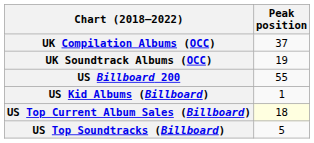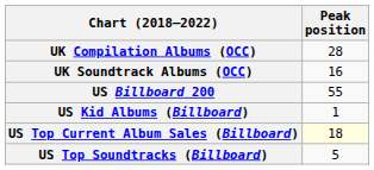 <table class="wikitable sortable plainrowheaders" style="text-align:center">
 <tr>
 <th scope="col">Chart (2018–2022)</th>
 <th scope="col">Peak<br>position</th>
 </tr>
 <tr>
 <th scope="row">UK <a href='#'>Compilation Albums</a> (<a href='#'>OCC</a>)</th>
-<td>37</td>
+<td>28</td>
 </tr>
 <tr>
 <th scope="row">UK Soundtrack Albums (<a href='#'>OCC</a>)</th>
-<td>19</td>
+<td>16</td>
 </tr>
 <tr>
 <th scope="row">US <a href='#'><em>Billboard</em> 200</a></th>
 <td>55</td>
 </tr>
 <tr>
 <th scope="row">US <a href='#'>Kid Albums</a> (<em><a href='#'>Billboard</a></em>)</th>
 <td>1</td>
 </tr>
 <tr>
 <th scope="row">US <a href='#'>Top Current Album Sales</a> (<em><a href='#'>Billboard</a></em>)</th>
 <td style="background: lightyellow;">18</td>
 </tr>
 <tr>
 <th scope="row">US <a href='#'>Top Soundtracks</a> (<em><a href='#'>Billboard</a></em>)</th>
 <td>5</td>
 </tr>
 </table>
